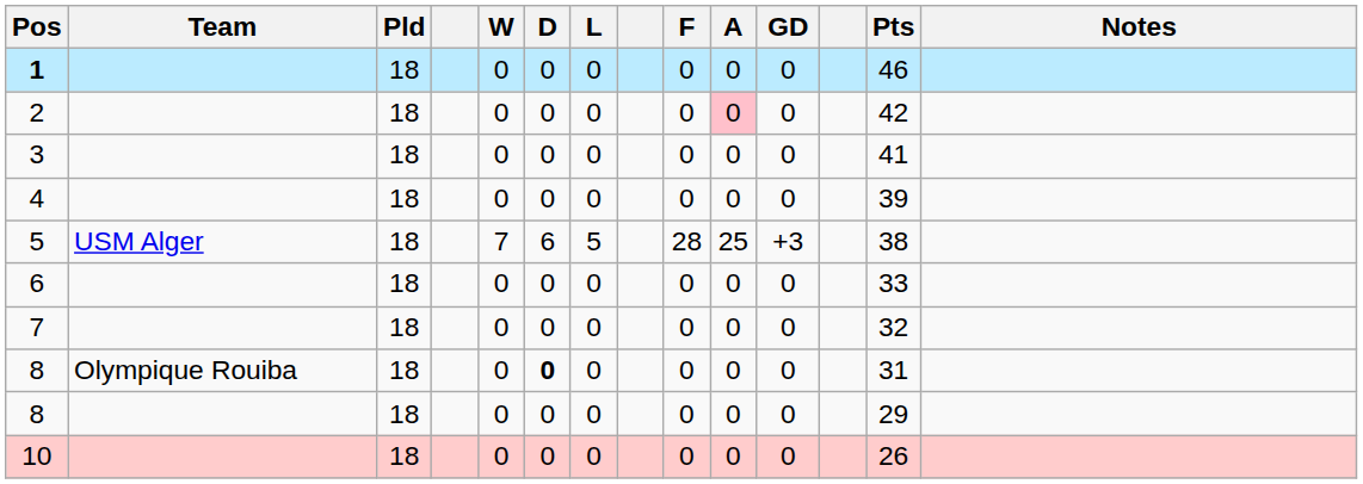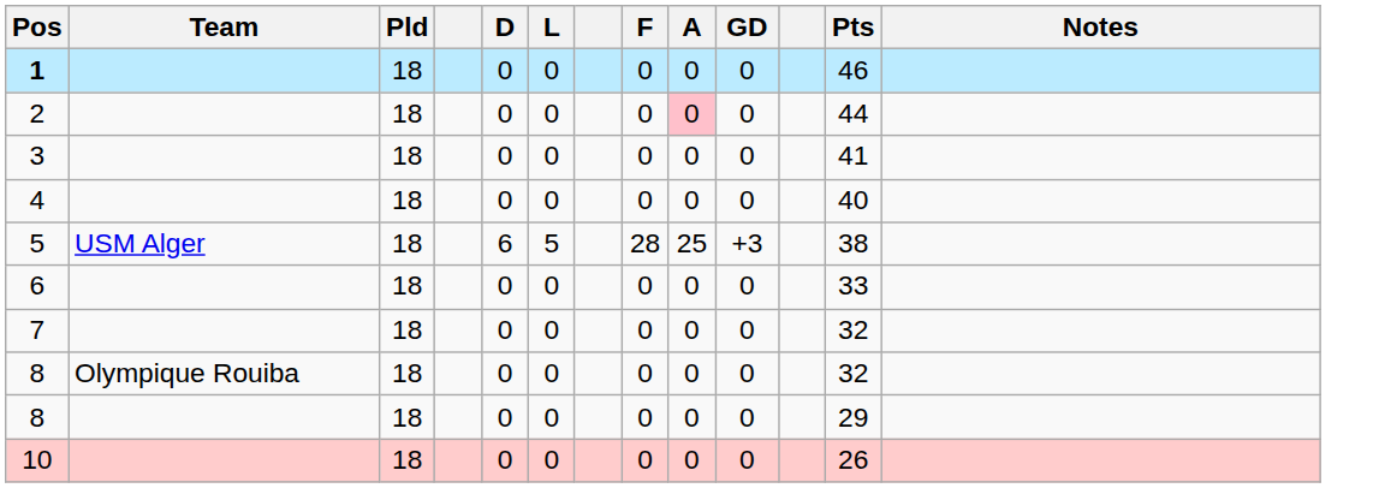 <table class="wikitable" style="text-align: center;">
 <tr>
 <th width=20>Pos</th>
 <th width=175>Team</th>
 <th width=20>Pld</th>
 <th width=20></th>
-<th width=20>W</th>
 <th width=20>D</th>
 <th width=20>L</th>
 <th width=20></th>
 <th width=20>F</th>
 <th width=20>A</th>
 <th width=30>GD</th>
 <th width=20></th>
 <th width=20>Pts</th>
 <th width=250>Notes</th>
 </tr>
 <tr style="background:#BBEBFF;">
 <td><strong>1</strong></td>
 <td align=left><strong></strong></td>
 <td>18</td>
 <td></td>
 <td>0</td>
 <td>0</td>
-<td>0</td>
 <td></td>
 <td>0</td>
 <td>0</td>
 <td>0</td>
 <td></td>
 <td>46</td>
 <td></td>
 </tr>
 <tr>
 <td>2</td>
 <td align=left></td>
 <td>18</td>
 <td></td>
 <td>0</td>
 <td>0</td>
-<td>0</td>
 <td></td>
 <td>0</td>
 <td style="background: pink;">0</td>
 <td>0</td>
 <td></td>
-<td>42</td>
+<td>44</td>
 <td></td>
 </tr>
 <tr>
 <td>3</td>
 <td align=left></td>
 <td>18</td>
 <td></td>
-<td>0</td>
 <td>0</td>
 <td>0</td>
 <td></td>
 <td>0</td>
 <td>0</td>
 <td>0</td>
 <td></td>
 <td>41</td>
 <td></td>
 </tr>
 <tr>
 <td>4</td>
 <td align=left></td>
 <td>18</td>
 <td></td>
 <td>0</td>
 <td>0</td>
-<td>0</td>
 <td></td>
 <td>0</td>
 <td>0</td>
 <td>0</td>
 <td></td>
-<td>39</td>
+<td>40</td>
 <td></td>
 </tr>
 <tr>
 <td>5</td>
 <td align=left><a href='#'>USM Alger</a></td>
 <td>18</td>
 <td></td>
-<td>7</td>
 <td>6</td>
 <td>5</td>
 <td></td>
 <td>28</td>
 <td>25</td>
 <td>+3</td>
 <td></td>
 <td>38</td>
 <td></td>
 </tr>
 <tr>
 <td>6</td>
 <td align=left></td>
 <td>18</td>
 <td></td>
 <td>0</td>
 <td>0</td>
-<td>0</td>
 <td></td>
 <td>0</td>
 <td>0</td>
 <td>0</td>
 <td></td>
 <td>33</td>
 <td></td>
 </tr>
 <tr>
 <td>7</td>
 <td align=left></td>
 <td>18</td>
 <td></td>
-<td>0</td>
 <td>0</td>
 <td>0</td>
 <td></td>
 <td>0</td>
 <td>0</td>
 <td>0</td>
 <td></td>
 <td>32</td>
 <td></td>
 </tr>
 <tr>
 <td>8</td>
 <td align=left>Olympique Rouiba</td>
 <td>18</td>
 <td></td>
 <td>0</td>
-<td><strong>0</strong></td>
 <td>0</td>
 <td></td>
 <td>0</td>
 <td>0</td>
 <td>0</td>
 <td></td>
-<td>31</td>
+<td>32</td>
 <td></td>
 </tr>
 <tr>
 <td>8</td>
 <td align=left></td>
 <td>18</td>
 <td></td>
-<td>0</td>
 <td>0</td>
 <td>0</td>
 <td></td>
 <td>0</td>
 <td>0</td>
 <td>0</td>
 <td></td>
 <td>29</td>
 <td></td>
 </tr>
 <tr style="background:#FFCCCC;">
 <td>10</td>
 <td align=left></td>
 <td>18</td>
 <td></td>
 <td>0</td>
 <td>0</td>
-<td>0</td>
 <td></td>
 <td>0</td>
 <td>0</td>
 <td>0</td>
 <td></td>
 <td>26</td>
 <td></td>
 </tr>
 </table>
